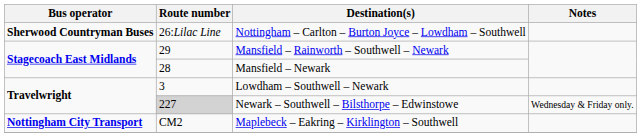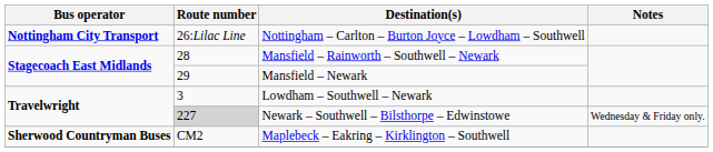 <table class="wikitable">
 <tr>
 <th>Bus operator</th>
 <th>Route number</th>
 <th>Destination(s)</th>
 <th>Notes</th>
 </tr>
 <tr>
-<td><strong>Sherwood Countryman Buses</strong></td>
+<td><strong><a href='#'>Nottingham City Transport</a></strong></td>
 <td>26:<em>Lilac Line</em></td>
 <td><a href='#'>Nottingham</a> – Carlton – <a href='#'>Burton Joyce</a> – <a href='#'>Lowdham</a> – Southwell</td>
 <td></td>
 </tr>
 <tr>
 <td rowspan="2"><strong><a href='#'>Stagecoach East Midlands</a></strong></td>
-<td>29</td>
+<td>28</td>
 <td><a href='#'>Mansfield</a> – <a href='#'>Rainworth</a> – Southwell – <a href='#'>Newark</a></td>
 <td rowspan="2"></td>
 </tr>
 <tr>
-<td>28</td>
+<td>29</td>
 <td>Mansfield – Newark</td>
 </tr>
 <tr>
 <td rowspan="2"><strong>Travelwright</strong></td>
 <td>3</td>
 <td>Lowdham – Southwell – Newark</td>
 <td></td>
 </tr>
 <tr>
 <td style="background: lightgrey;">227</td>
 <td>Newark – Southwell – <a href='#'>Bilsthorpe</a> – Edwinstowe</td>
 <td><small>Wednesday & Friday only.</small></td>
 </tr>
 <tr>
-<td><strong><a href='#'>Nottingham City Transport</a></strong></td>
+<td><strong>Sherwood Countryman Buses</strong></td>
 <td>CM2</td>
 <td><a href='#'>Maplebeck</a> – Eakring – <a href='#'>Kirklington</a> – Southwell</td>
 <td></td>
 </tr>
 <tr>
 </tr>
 </table>
